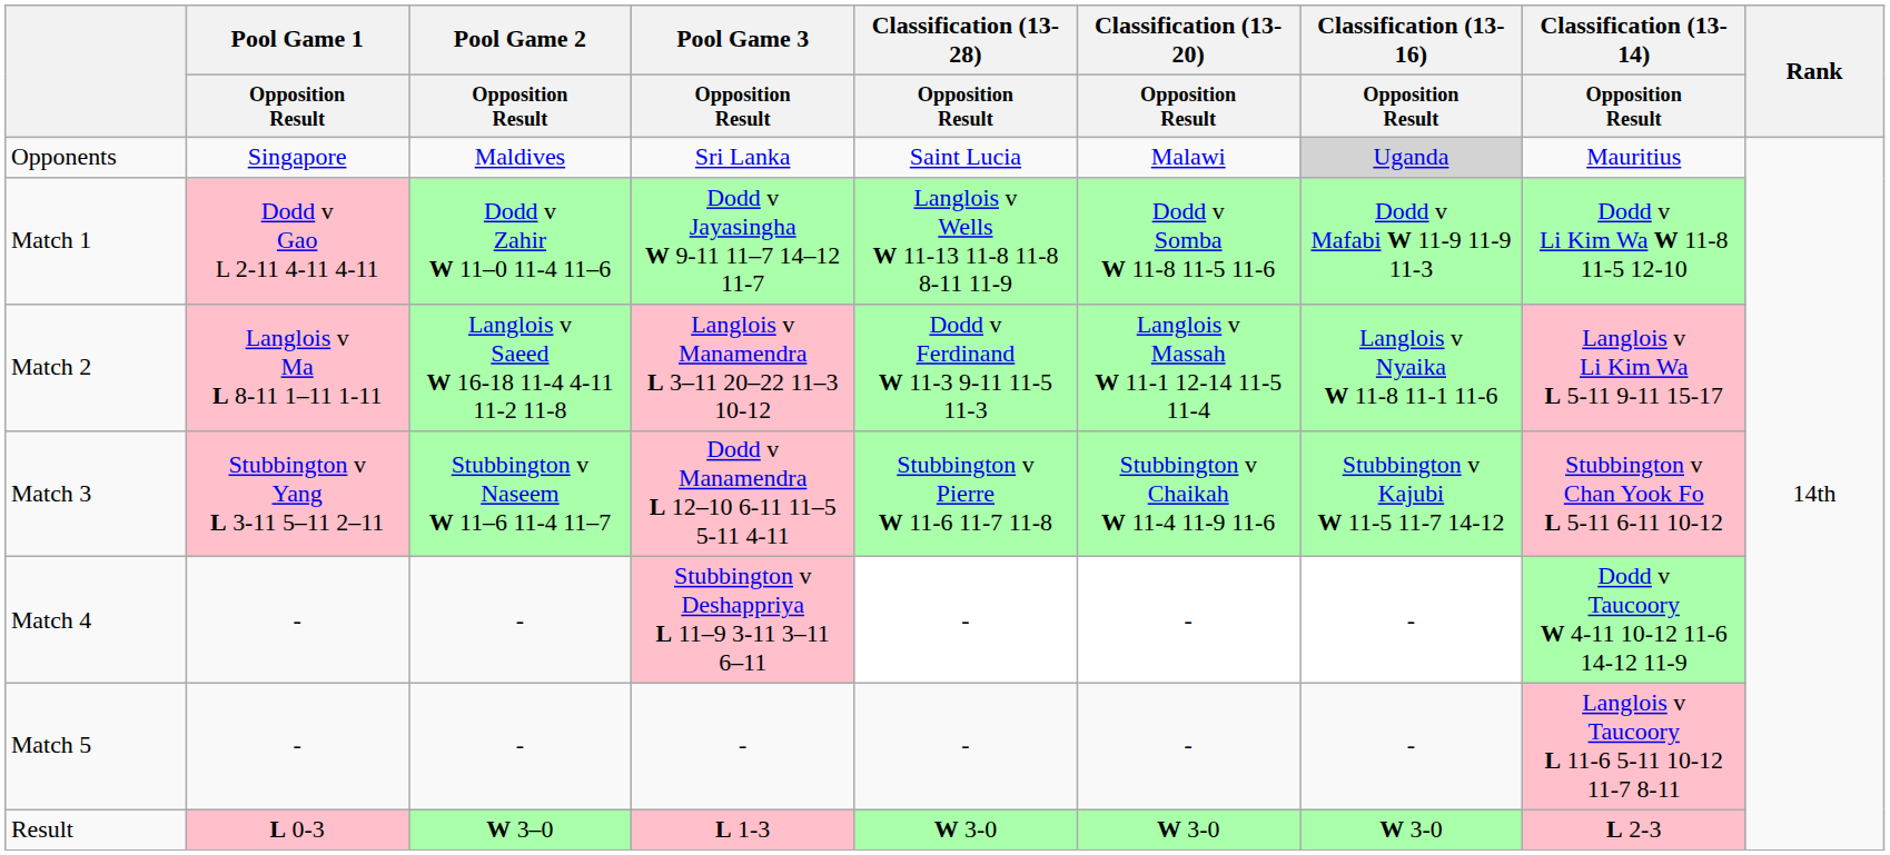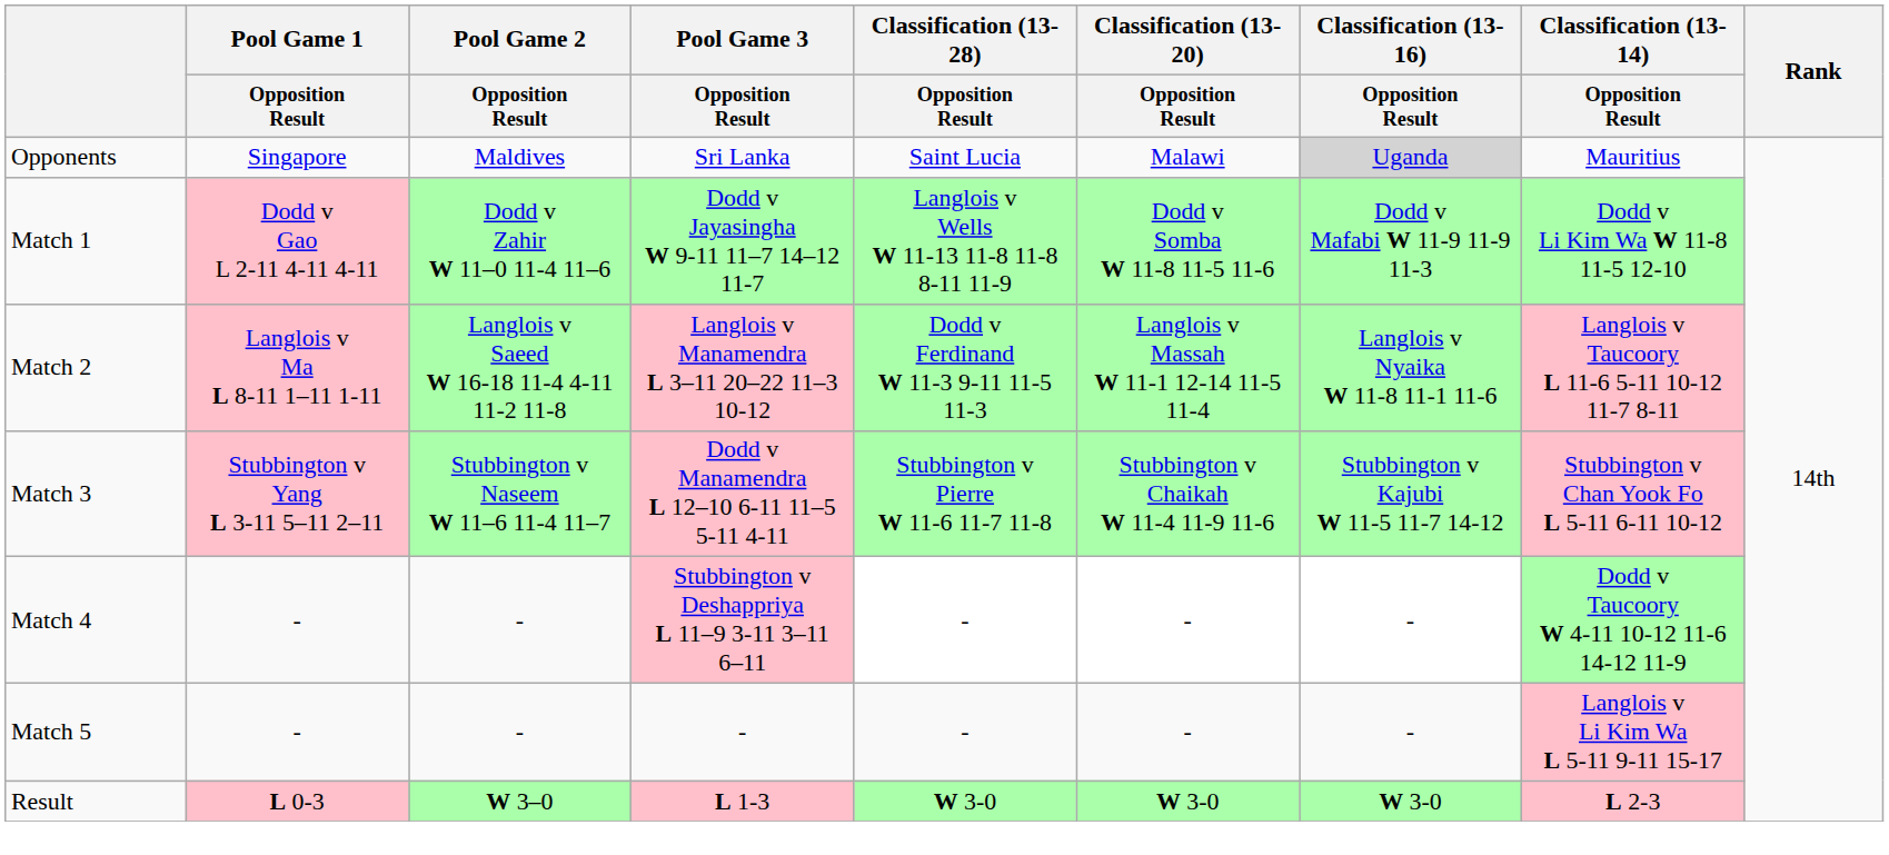 <table class=wikitable style="font-size:90%">
 <tr>
 <th rowspan="2" style="width:100px;"></th>
 <th width=125>Pool Game 1</th>
 <th width=125>Pool Game 2</th>
 <th width=125>Pool Game 3</th>
 <th width=125>Classification (13-28)</th>
 <th width=125>Classification (13-20)</th>
 <th width=125>Classification (13-16)</th>
 <th width=125>Classification (13-14)</th>
 <th rowspan="2" style="width:75px;">Rank</th>
 </tr>
 <tr>
 <th style="line-height:1em"><small>Opposition<br>Result</small></th>
 <th style="line-height:1em"><small>Opposition<br>Result</small></th>
 <th style="line-height:1em"><small>Opposition<br>Result</small></th>
 <th style="line-height:1em"><small>Opposition<br>Result</small></th>
 <th style="line-height:1em"><small>Opposition<br>Result</small></th>
 <th style="line-height:1em"><small>Opposition<br>Result</small></th>
 <th style="line-height:1em"><small>Opposition<br>Result</small></th>
 </tr>
 <tr>
 <td>Opponents</td>
 <td style="text-align:center;"> <a href='#'>Singapore</a></td>
 <td style="text-align:center;"> <a href='#'>Maldives</a></td>
 <td style="text-align:center;"> <a href='#'>Sri Lanka</a></td>
 <td style="text-align:center;"> <a href='#'>Saint Lucia</a></td>
 <td style="text-align:center;"> <a href='#'>Malawi</a></td>
 <td style="background: lightgrey; text-align:center;"> <a href='#'>Uganda</a></td>
 <td style="text-align:center;"> <a href='#'>Mauritius</a></td>
 <td style="text-align:center;" rowspan="7">14th</td>
 </tr>
 <tr>
 <td>Match 1</td>
 <td style="text-align:center; background:pink;"> <a href='#'>Dodd</a> v<br> <a href='#'>Gao</a><br>L 2-11 4-11 4-11</td>
 <td style="text-align:center; background:#afa;"> <a href='#'>Dodd</a> v<br> <a href='#'>Zahir</a><br><strong>W</strong> 11–0 11-4 11–6</td>
 <td style="text-align:center; background:#afa;"> <a href='#'>Dodd</a> v<br> <a href='#'>Jayasingha</a><br><strong>W</strong> 9-11 11–7 14–12<br>11-7</td>
 <td style="text-align:center; background:#afa;"> <a href='#'>Langlois</a> v<br> <a href='#'>Wells</a><br><strong>W</strong> 11-13 11-8 11-8<br>8-11 11-9</td>
 <td style="text-align:center; background:#afa;"> <a href='#'>Dodd</a> v<br> <a href='#'>Somba</a><br><strong>W</strong> 11-8 11-5 11-6</td>
 <td style="text-align:center; background:#afa;"> <a href='#'>Dodd</a> v<br> <a href='#'>Mafabi</a> <strong>W</strong> 11-9 11-9 11-3</td>
 <td style="text-align:center; background:#afa;"> <a href='#'>Dodd</a> v<br> <a href='#'>Li Kim Wa</a> <strong>W</strong> 11-8 11-5 12-10</td>
 </tr>
 <tr>
 <td>Match 2</td>
 <td style="text-align:center; background:pink;"> <a href='#'>Langlois</a> v<br> <a href='#'>Ma</a><br> <strong>L</strong> 8-11 1–11 1-11</td>
 <td style="text-align:center; background:#afa;"> <a href='#'>Langlois</a> v<br> <a href='#'>Saeed</a><br><strong>W</strong> 16-18 11-4 4-11<br>11-2 11-8</td>
 <td style="text-align:center; background:pink;"> <a href='#'>Langlois</a> v<br> <a href='#'>Manamendra</a><br><strong>L</strong> 3–11 20–22 11–3<br>10-12</td>
 <td style="text-align:center; background:#afa;"> <a href='#'>Dodd</a> v<br> <a href='#'>Ferdinand</a><br><strong>W</strong> 11-3 9-11 11-5<br>11-3</td>
 <td style="text-align:center; background:#afa;"> <a href='#'>Langlois</a> v<br> <a href='#'>Massah</a><br><strong>W</strong> 11-1 12-14 11-5<br>11-4</td>
 <td style="text-align:center; background:#afa;"> <a href='#'>Langlois</a> v<br> <a href='#'>Nyaika</a><br><strong>W</strong> 11-8 11-1 11-6</td>
-<td style="text-align:center; background:pink;"> <a href='#'>Langlois</a> v<br> <a href='#'>Li Kim Wa</a><br><strong>L</strong> 5-11 9-11 15-17</td>
+<td style="text-align:center; background:pink;"> <a href='#'>Langlois</a> v<br> <a href='#'>Taucoory</a><br><strong>L</strong> 11-6 5-11 10-12<br>11-7 8-11</td>
 </tr>
 <tr>
 <td>Match 3</td>
 <td style="text-align:center; background:pink;"> <a href='#'>Stubbington</a> v<br> <a href='#'>Yang</a><br><strong>L</strong> 3-11 5–11 2–11</td>
 <td style="text-align:center; background:#afa;"> <a href='#'>Stubbington</a> v<br> <a href='#'>Naseem</a><br><strong>W</strong> 11–6 11-4 11–7<br></td>
 <td style="text-align:center; background:pink;"> <a href='#'>Dodd</a> v<br> <a href='#'>Manamendra</a><br><strong>L</strong> 12–10 6-11 11–5<br>5-11 4-11</td>
 <td style="text-align:center; background:#afa;"> <a href='#'>Stubbington</a> v<br> <a href='#'>Pierre</a><br><strong>W</strong> 11-6 11-7 11-8</td>
 <td style="text-align:center; background:#afa;"> <a href='#'>Stubbington</a> v<br> <a href='#'>Chaikah</a><br><strong>W</strong> 11-4 11-9 11-6</td>
 <td style="text-align:center; background:#afa;"> <a href='#'>Stubbington</a> v<br> <a href='#'>Kajubi</a><br><strong>W</strong> 11-5 11-7 14-12</td>
 <td style="text-align:center; background:pink;"> <a href='#'>Stubbington</a> v<br> <a href='#'>Chan Yook Fo</a><br><strong>L</strong> 5-11 6-11 10-12</td>
 </tr>
 <tr>
 <td>Match 4</td>
 <td style="text-align:center;">-</td>
 <td style="text-align:center;">-</td>
 <td style="text-align:center; background:pink;"> <a href='#'>Stubbington</a> v<br> <a href='#'>Deshappriya</a><br><strong>L</strong> 11–9 3-11 3–11<br>6–11</td>
 <td style="text-align:center; background:white;">-</td>
 <td style="text-align:center; background:white;">-</td>
 <td style="text-align:center; background:white;">-</td>
 <td style="text-align:center; background:#afa;"> <a href='#'>Dodd</a> v<br> <a href='#'>Taucoory</a><br><strong>W</strong> 4-11 10-12 11-6<br>14-12 11-9</td>
 </tr>
 <tr>
 <td>Match 5</td>
 <td style="text-align:center;">-</td>
 <td style="text-align:center;">-</td>
 <td style="text-align:center;">-</td>
 <td style="text-align:center;">-</td>
 <td style="text-align:center;">-</td>
 <td style="text-align:center;">-</td>
-<td style="text-align:center; background:pink;"> <a href='#'>Langlois</a> v<br> <a href='#'>Taucoory</a><br><strong>L</strong> 11-6 5-11 10-12<br>11-7 8-11</td>
+<td style="text-align:center; background:pink;"> <a href='#'>Langlois</a> v<br> <a href='#'>Li Kim Wa</a><br><strong>L</strong> 5-11 9-11 15-17</td>
 </tr>
 <tr>
 <td>Result</td>
 <td style="text-align:center; background:pink;"><strong>L</strong> 0-3</td>
 <td style="text-align:center; background:#afa;"><strong>W</strong> 3–0</td>
 <td style="text-align:center; background:pink;"><strong>L</strong> 1-3</td>
 <td style="text-align:center; background:#afa;"><strong>W</strong> 3-0</td>
 <td style="text-align:center; background:#afa;"><strong>W</strong> 3-0</td>
 <td style="text-align:center; background:#afa;"><strong>W</strong> 3-0</td>
 <td style="text-align:center; background:pink;"><strong>L</strong> 2-3</td>
 </tr>
 </table>
